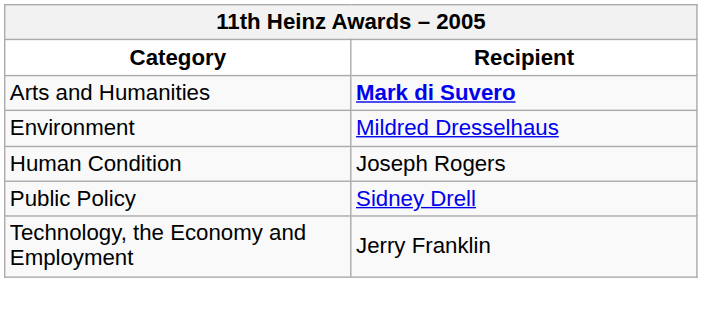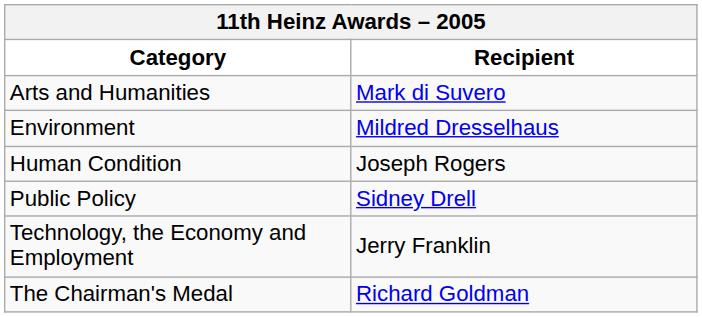 <table class="wikitable" style="width:80%; text-align:left">
 <tr>
 <th style="background:cream" colspan=2><span>11th Heinz Awards – 2005</span></th>
 </tr>
 <tr>
 <th style="background:white; width:40%">Category</th>
 <th style="background:white; width:40%">Recipient</th>
 </tr>
 <tr>
 <td>Arts and Humanities</td>
-<td><strong><a href='#'>Mark di Suvero</a></strong></td>
+<td><a href='#'>Mark di Suvero</a></td>
 </tr>
 <tr>
 <td>Environment</td>
 <td><a href='#'>Mildred Dresselhaus</a></td>
 </tr>
 <tr>
 <td>Human Condition</td>
 <td>Joseph Rogers</td>
 </tr>
 <tr>
 <td>Public Policy</td>
 <td><a href='#'>Sidney Drell</a></td>
 </tr>
 <tr>
 <td>Technology, the Economy and Employment</td>
 <td>Jerry Franklin</td>
 </tr>
+<tr>
+<td>The Chairman's Medal</td>
+<td><a href='#'>Richard Goldman</a></td>
+</tr>
 </table>
